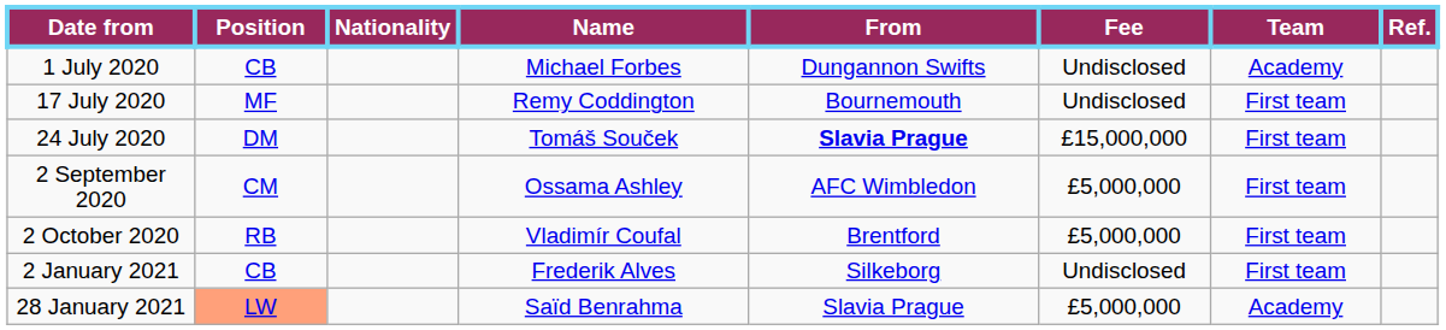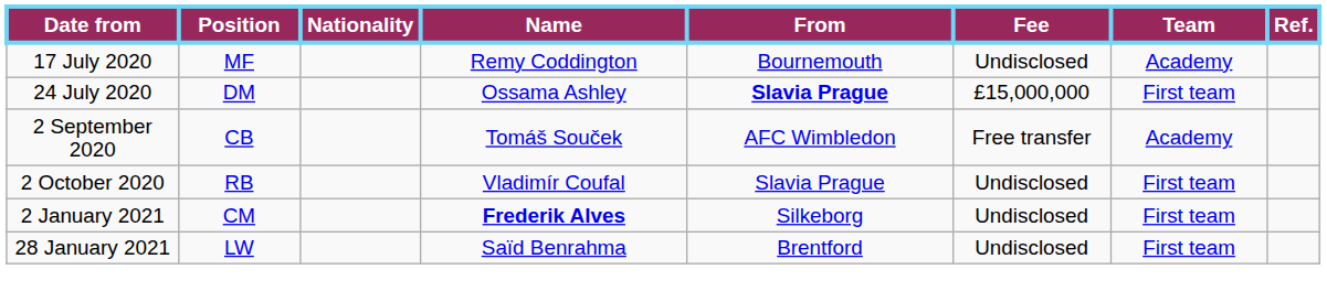 <table class="wikitable"  style="text-align:center; font-size:90%; ">
 <tr>
 <th style="background:#98285c;;color:white;border:3px solid #6fd6f5; width:110px;">Date from</th>
 <th style="background:#98285c;;color:white;border:3px solid #6fd6f5; width:75px;">Position</th>
 <th style="background:#98285c;;color:white;border:3px solid #6fd6f5; width:75px;">Nationality</th>
 <th style="background:#98285c;;color:white;border:3px solid #6fd6f5; width:175px;">Name</th>
 <th style="background:#98285c;;color:white;border:3px solid #6fd6f5; width:175px;">From</th>
 <th style="background:#98285c;;color:white;border:3px solid #6fd6f5; width:100px;">Fee</th>
 <th style="background:#98285c;;color:white;border:3px solid #6fd6f5; width:100px;">Team</th>
 <th style="background:#98285c;;color:white;border:3px solid #6fd6f5; width:25px;">Ref.</th>
 </tr>
 <tr>
-<td>1 July 2020</td>
-<td><a href='#'>CB</a></td>
-<td></td>
-<td><a href='#'>Michael Forbes</a></td>
-<td> <a href='#'>Dungannon Swifts</a></td>
-<td>Undisclosed</td>
-<td><a href='#'>Academy</a></td>
-<td></td>
-</tr>
-<tr>
 <td>17 July 2020</td>
 <td><a href='#'>MF</a></td>
 <td></td>
 <td><a href='#'>Remy Coddington</a></td>
 <td> <a href='#'>Bournemouth</a></td>
 <td>Undisclosed</td>
-<td><a href='#'>First team</a></td>
+<td><a href='#'>Academy</a></td>
 <td></td>
 </tr>
 <tr>
 <td>24 July 2020</td>
 <td><a href='#'>DM</a></td>
 <td></td>
-<td><a href='#'>Tomáš Souček</a></td>
+<td><a href='#'>Ossama Ashley</a></td>
 <td><strong> <a href='#'>Slavia Prague</a></strong></td>
 <td>£15,000,000</td>
 <td><a href='#'>First team</a></td>
 <td></td>
 </tr>
 <tr>
 <td>2 September 2020</td>
-<td><a href='#'>CM</a></td>
+<td><a href='#'>CB</a></td>
 <td></td>
-<td><a href='#'>Ossama Ashley</a></td>
+<td><a href='#'>Tomáš Souček</a></td>
 <td> <a href='#'>AFC Wimbledon</a></td>
-<td>£5,000,000</td>
-<td><a href='#'>First team</a></td>
+<td>Free transfer</td>
+<td><a href='#'>Academy</a></td>
 <td></td>
 </tr>
 <tr>
 <td>2 October 2020</td>
 <td><a href='#'>RB</a></td>
 <td></td>
 <td><a href='#'>Vladimír Coufal</a></td>
-<td> <a href='#'>Brentford</a></td>
-<td>£5,000,000</td>
+<td> <a href='#'>Slavia Prague</a></td>
+<td>Undisclosed</td>
 <td><a href='#'>First team</a></td>
 <td></td>
 </tr>
 <tr>
 <td>2 January 2021</td>
-<td><a href='#'>CB</a></td>
+<td><a href='#'>CM</a></td>
 <td></td>
-<td><a href='#'>Frederik Alves</a></td>
+<td><strong><a href='#'>Frederik Alves</a></strong></td>
 <td> <a href='#'>Silkeborg</a></td>
 <td>Undisclosed</td>
 <td><a href='#'>First team</a></td>
 <td></td>
 </tr>
 <tr>
 <td>28 January 2021</td>
-<td style="background: lightsalmon;"><a href='#'>LW</a></td>
+<td><a href='#'>LW</a></td>
 <td></td>
 <td><a href='#'>Saïd Benrahma</a></td>
-<td> <a href='#'>Slavia Prague</a></td>
-<td>£5,000,000</td>
-<td><a href='#'>Academy</a></td>
+<td> <a href='#'>Brentford</a></td>
+<td>Undisclosed</td>
+<td><a href='#'>First team</a></td>
 <td></td>
 </tr>
 </table>
